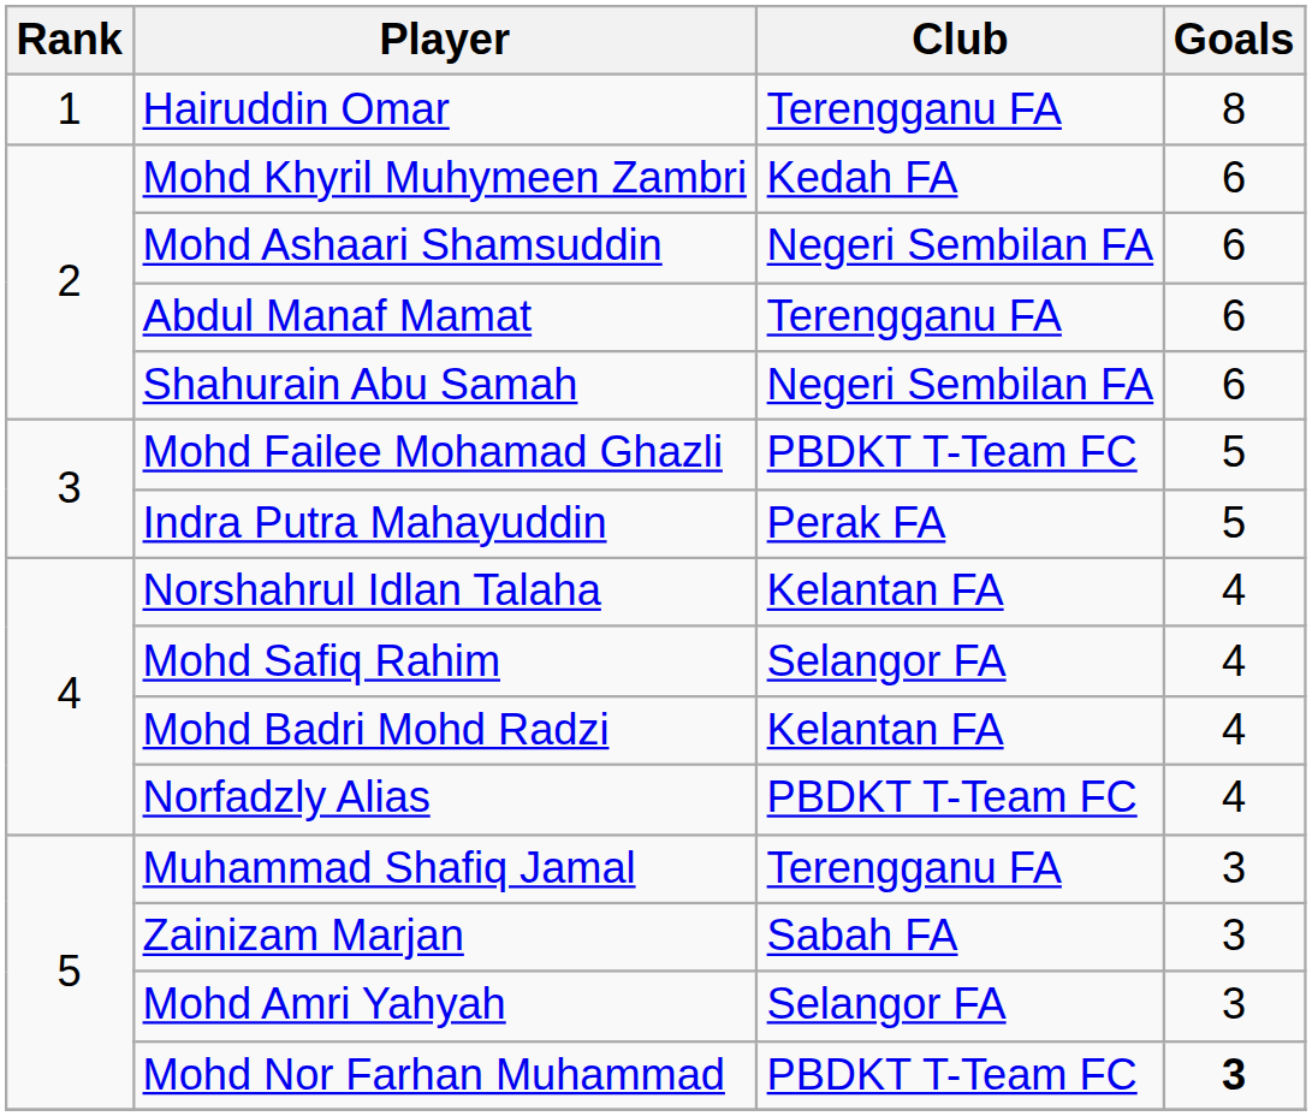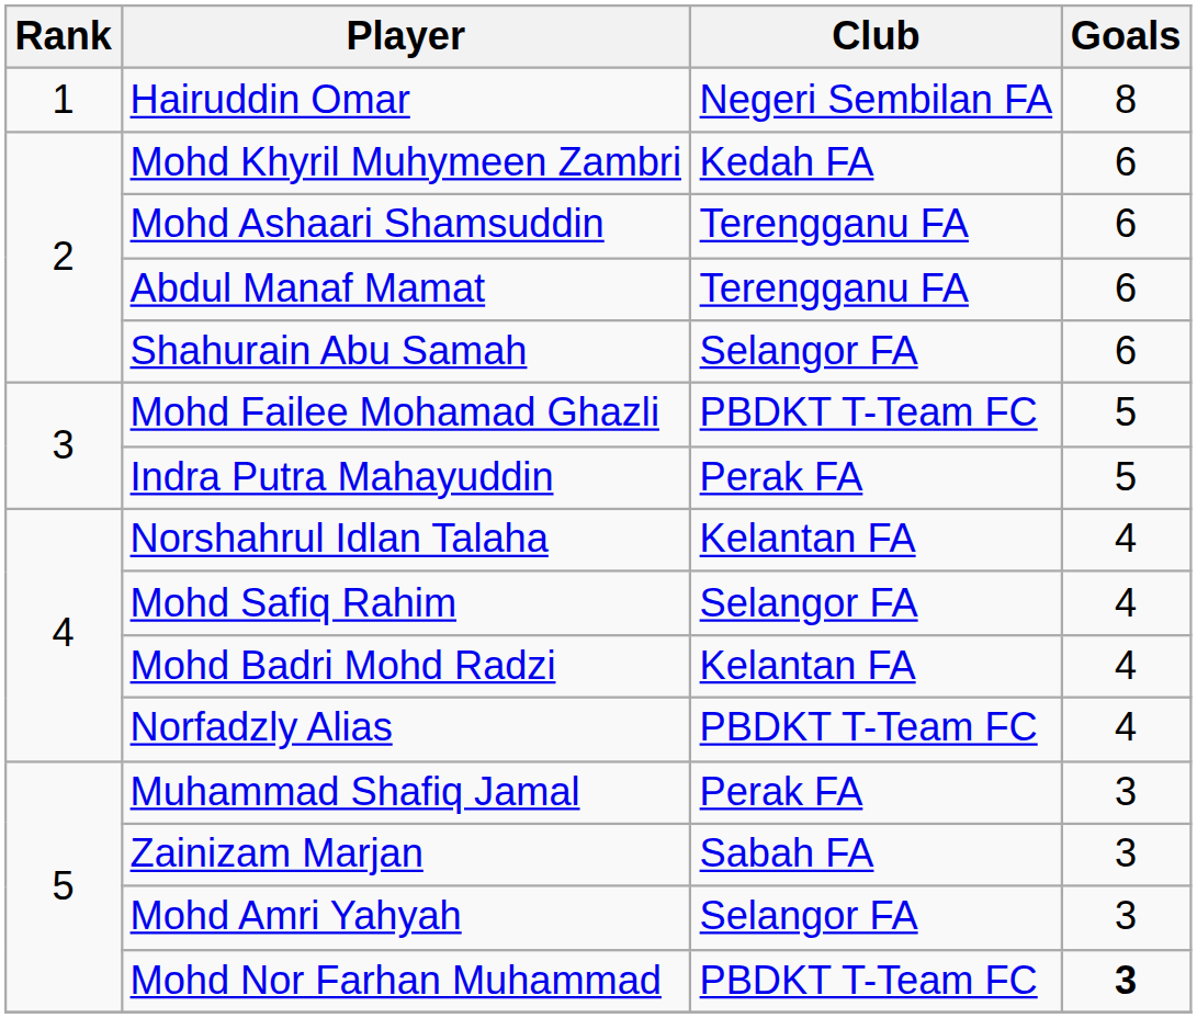 <table class="wikitable" style="text-align:center">
 <tr>
 <th>Rank</th>
 <th>Player</th>
 <th>Club</th>
 <th>Goals</th>
 </tr>
 <tr>
 <td rowspan="1">1</td>
 <td align="left"> <a href='#'>Hairuddin Omar</a></td>
-<td align="left"> <a href='#'>Terengganu FA</a></td>
+<td align="left"> <a href='#'>Negeri Sembilan FA</a></td>
 <td>8</td>
 </tr>
 <tr>
 <td rowspan="4">2</td>
 <td align="left"> <a href='#'>Mohd Khyril Muhymeen Zambri</a></td>
 <td align="left"> <a href='#'>Kedah FA</a></td>
 <td>6</td>
 </tr>
 <tr>
 <td align="left"> <a href='#'>Mohd Ashaari Shamsuddin</a></td>
-<td align="left"> <a href='#'>Negeri Sembilan FA</a></td>
+<td align="left"> <a href='#'>Terengganu FA</a></td>
 <td>6</td>
 </tr>
 <tr>
 <td align="left"> <a href='#'>Abdul Manaf Mamat</a></td>
 <td align="left"> <a href='#'>Terengganu FA</a></td>
 <td>6</td>
 </tr>
 <tr>
 <td align="left"> <a href='#'>Shahurain Abu Samah</a></td>
-<td align="left"> <a href='#'>Negeri Sembilan FA</a></td>
+<td align="left"> <a href='#'>Selangor FA</a></td>
 <td>6</td>
 </tr>
 <tr>
 <td rowspan="2">3</td>
 <td align="left"> <a href='#'>Mohd Failee Mohamad Ghazli</a></td>
 <td align="left"> <a href='#'>PBDKT T-Team FC</a></td>
 <td>5</td>
 </tr>
 <tr>
 <td align="left"> <a href='#'>Indra Putra Mahayuddin</a></td>
 <td align="left"> <a href='#'>Perak FA</a></td>
 <td>5</td>
 </tr>
 <tr>
 <td rowspan="4">4</td>
 <td align="left"> <a href='#'>Norshahrul Idlan Talaha</a></td>
 <td align="left"> <a href='#'>Kelantan FA</a></td>
 <td>4</td>
 </tr>
 <tr>
 <td align="left"> <a href='#'>Mohd Safiq Rahim</a></td>
 <td align="left"> <a href='#'>Selangor FA</a></td>
 <td>4</td>
 </tr>
 <tr>
 <td align="left"> <a href='#'>Mohd Badri Mohd Radzi</a></td>
 <td align="left"> <a href='#'>Kelantan FA</a></td>
 <td>4</td>
 </tr>
 <tr>
 <td align="left"> <a href='#'>Norfadzly Alias</a></td>
 <td align="left"> <a href='#'>PBDKT T-Team FC</a></td>
 <td>4</td>
 </tr>
 <tr>
 <td rowspan="4">5</td>
 <td align="left"> <a href='#'>Muhammad Shafiq Jamal</a></td>
-<td align="left"> <a href='#'>Terengganu FA</a></td>
+<td align="left"> <a href='#'>Perak FA</a></td>
 <td>3</td>
 </tr>
 <tr>
 <td align="left"> <a href='#'>Zainizam Marjan</a></td>
 <td align="left"> <a href='#'>Sabah FA</a></td>
 <td>3</td>
 </tr>
 <tr>
 <td align="left"> <a href='#'>Mohd Amri Yahyah</a></td>
 <td align="left"> <a href='#'>Selangor FA</a></td>
 <td>3</td>
 </tr>
 <tr>
 <td align="left"> <a href='#'>Mohd Nor Farhan Muhammad</a></td>
 <td align="left"> <a href='#'>PBDKT T-Team FC</a></td>
 <td><strong>3</strong></td>
 </tr>
 <tr>
 </tr>
 </table>
